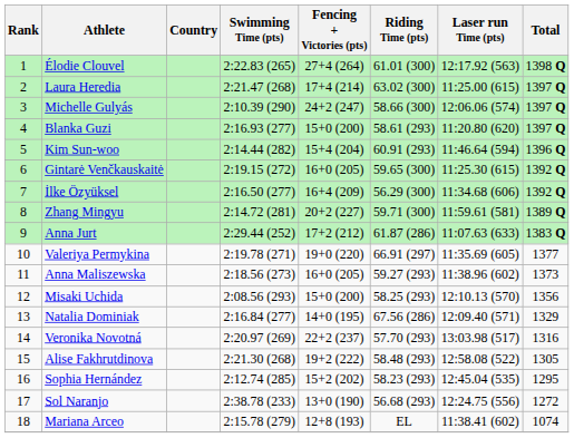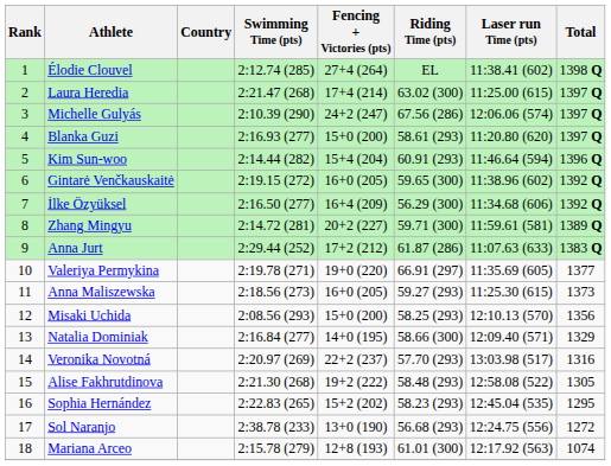 <table style="text-align:center" class="wikitable sortable">
 <tr>
 <th>Rank</th>
 <th>Athlete</th>
 <th>Country</th>
 <th>Swimming<br><small>Time (pts)</small></th>
 <th>Fencing<br>+<br><small>Victories (pts)</small></th>
 <th>Riding<br><small>Time (pts)</small></th>
 <th>Laser run<br><small>Time (pts)</small></th>
 <th>Total</th>
 </tr>
 <tr bgcolor=#bbf3bb>
 <td>1</td>
 <td align=left><a href='#'>Élodie Clouvel</a></td>
 <td align="left"></td>
-<td>2:22.83 (265)</td>
+<td>2:12.74 (285)</td>
 <td>27+4 (264)</td>
-<td data-sort-value=286>61.01 (300)</td>
-<td>12:17.92 (563)</td>
+<td>EL</td>
+<td>11:38.41 (602)</td>
 <td>1398 <strong>Q</strong></td>
 </tr>
 <tr bgcolor=#bbf3bb>
 <td>2</td>
 <td align=left><a href='#'>Laura Heredia</a></td>
 <td align="left"></td>
 <td>2:21.47 (268)</td>
 <td>17+4 (214)</td>
 <td data-sort-value=300>63.02 (300)</td>
 <td>11:25.00 (615)</td>
 <td>1397 <strong>Q</strong></td>
 </tr>
 <tr bgcolor=#bbf3bb>
 <td>3</td>
 <td align=left><a href='#'>Michelle Gulyás</a></td>
 <td align="left"></td>
 <td>2:10.39 (290)</td>
 <td>24+2 (247)</td>
-<td data-sort-value=286>58.66 (300)</td>
+<td data-sort-value=286>67.56 (286)</td>
 <td>12:06.06 (574)</td>
 <td>1397 <strong>Q</strong></td>
 </tr>
 <tr bgcolor=#bbf3bb>
 <td>4</td>
 <td align=left><a href='#'>Blanka Guzi</a></td>
 <td align="left"></td>
 <td>2:16.93 (277)</td>
 <td>15+0 (200)</td>
 <td data-sort-value=300>58.61 (293)</td>
 <td>11:20.80 (620)</td>
 <td>1397 <strong>Q</strong></td>
 </tr>
 <tr bgcolor=#bbf3bb>
 <td>5</td>
 <td align=left><a href='#'>Kim Sun-woo</a></td>
 <td align="left"></td>
 <td>2:14.44 (282)</td>
 <td>15+4 (204)</td>
 <td data-sort-value=300>60.91 (293)</td>
 <td>11:46.64 (594)</td>
 <td>1396 <strong>Q</strong></td>
 </tr>
 <tr bgcolor=#bbf3bb>
 <td>6</td>
 <td align=left><a href='#'>Gintarė Venčkauskaitė</a></td>
 <td align="left"></td>
 <td>2:19.15 (272)</td>
 <td>16+0 (205)</td>
 <td data-sort-value=300>59.65 (300)</td>
-<td>11:25.30 (615)</td>
+<td>11:38.96 (602)</td>
 <td>1392 <strong>Q</strong></td>
 </tr>
 <tr bgcolor=#bbf3bb>
 <td>7</td>
 <td align=left><a href='#'>İlke Özyüksel</a></td>
 <td align="left"></td>
 <td>2:16.50 (277)</td>
 <td>16+4 (209)</td>
 <td data-sort-value=300>56.29 (300)</td>
 <td>11:34.68 (606)</td>
 <td>1392 <strong>Q</strong></td>
 </tr>
 <tr bgcolor=#bbf3bb>
 <td>8</td>
 <td align=left><a href='#'>Zhang Mingyu</a></td>
 <td align="left"></td>
 <td>2:14.72 (281)</td>
 <td>20+2 (227)</td>
 <td data-sort-value=300>59.71 (300)</td>
 <td>11:59.61 (581)</td>
 <td>1389 <strong>Q</strong></td>
 </tr>
 <tr bgcolor=#bbf3bb>
 <td>9</td>
 <td align=left><a href='#'>Anna Jurt</a></td>
 <td align="left"></td>
 <td>2:29.44 (252)</td>
 <td>17+2 (212)</td>
 <td data-sort-value=286>61.87 (286)</td>
 <td>11:07.63 (633)</td>
 <td>1383 <strong>Q</strong></td>
 </tr>
 <tr>
 <td>10</td>
 <td align=left><a href='#'>Valeriya Permykina</a></td>
 <td align="left"></td>
 <td>2:19.78 (271)</td>
 <td>19+0 (220)</td>
 <td data-sort-value=297>66.91 (297)</td>
 <td>11:35.69 (605)</td>
 <td>1377</td>
 </tr>
 <tr>
 <td>11</td>
 <td align=left><a href='#'>Anna Maliszewska</a></td>
 <td align="left"></td>
 <td>2:18.56 (273)</td>
 <td>16+0 (205)</td>
 <td data-sort-value=293>59.27 (293)</td>
-<td>11:38.96 (602)</td>
+<td>11:25.30 (615)</td>
 <td>1373</td>
 </tr>
 <tr>
 <td>12</td>
 <td align=left><a href='#'>Misaki Uchida</a></td>
 <td align="left"></td>
 <td>2:08.56 (293)</td>
 <td>15+0 (200)</td>
 <td data-sort-value=293>58.25 (293)</td>
 <td>12:10.13 (570)</td>
 <td>1356</td>
 </tr>
 <tr>
 <td>13</td>
 <td align=left><a href='#'>Natalia Dominiak</a></td>
 <td align="left"></td>
 <td>2:16.84 (277)</td>
 <td>14+0 (195)</td>
-<td data-sort-value=286>67.56 (286)</td>
+<td data-sort-value=286>58.66 (300)</td>
 <td>12:09.40 (571)</td>
 <td>1329</td>
 </tr>
 <tr>
 <td>14</td>
 <td align=left><a href='#'>Veronika Novotná</a></td>
 <td align="left"></td>
 <td>2:20.97 (269)</td>
 <td>22+2 (237)</td>
 <td data-sort-value=293>57.70 (293)</td>
 <td>13:03.98 (517)</td>
 <td>1316</td>
 </tr>
 <tr>
 <td>15</td>
 <td align=left><a href='#'>Alise Fakhrutdinova</a></td>
 <td align="left"></td>
 <td>2:21.30 (268)</td>
 <td>19+2 (222)</td>
 <td data-sort-value=293>58.48 (293)</td>
 <td>12:58.08 (522)</td>
 <td>1305</td>
 </tr>
 <tr>
 <td>16</td>
 <td align=left><a href='#'>Sophia Hernández</a></td>
 <td align="left"></td>
-<td>2:12.74 (285)</td>
+<td>2:22.83 (265)</td>
 <td>15+2 (202)</td>
 <td data-sort-value=293>58.23 (293)</td>
 <td>12:45.04 (535)</td>
 <td>1295</td>
 </tr>
 <tr>
 <td>17</td>
 <td align=left><a href='#'>Sol Naranjo</a></td>
 <td align="left"></td>
 <td>2:38.78 (233)</td>
 <td>13+0 (190)</td>
 <td>56.68 (293)</td>
 <td>12:24.75 (556)</td>
 <td>1272</td>
 </tr>
 <tr>
 <td>18</td>
 <td align=left><a href='#'>Mariana Arceo</a></td>
 <td align="left"></td>
 <td>2:15.78 (279)</td>
 <td>12+8 (193)</td>
-<td>EL</td>
-<td>11:38.41 (602)</td>
+<td data-sort-value=286>61.01 (300)</td>
+<td>12:17.92 (563)</td>
 <td>1074</td>
 </tr>
 <tr>
 </tr>
 </table>
